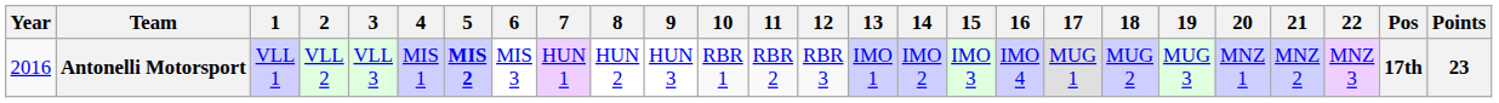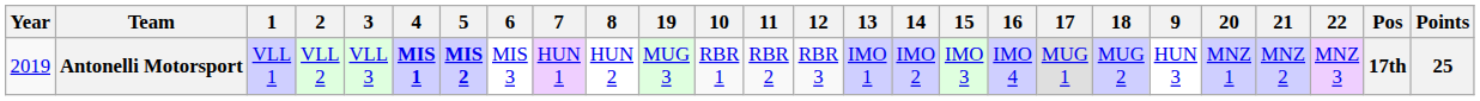 <table class="wikitable" style="text-align:center; font-size:85%">
 <tr>
 <th>Year</th>
 <th>Team</th>
 <th>1</th>
 <th>2</th>
 <th>3</th>
 <th>4</th>
 <th>5</th>
 <th>6</th>
 <th>7</th>
 <th>8</th>
-<th>9</th>
+<th>19</th>
 <th>10</th>
 <th>11</th>
 <th>12</th>
 <th>13</th>
 <th>14</th>
 <th>15</th>
 <th>16</th>
 <th>17</th>
 <th>18</th>
-<th>19</th>
+<th>9</th>
 <th>20</th>
 <th>21</th>
 <th>22</th>
 <th>Pos</th>
 <th>Points</th>
 </tr>
 <tr>
-<td><a href='#'>2016</a></td>
+<td><a href='#'>2019</a></td>
 <th nowrap>Antonelli Motorsport</th>
 <td style="background:#CFCFFF;"><a href='#'>VLL<br>1</a><br></td>
 <td style="background:#DFFFDF;"><a href='#'>VLL<br>2</a><br></td>
 <td style="background:#DFFFDF;"><a href='#'>VLL<br>3</a><br></td>
-<td style="background:#CFCFFF;"><a href='#'>MIS<br>1</a><br></td>
+<td style="background:#CFCFFF;"><strong><a href='#'>MIS<br>1</a><br></strong></td>
 <td style="background:#CFCFFF;"><strong><a href='#'>MIS<br>2</a><br></strong></td>
 <td style="background:#ffffff;"><a href='#'>MIS<br>3</a><br></td>
 <td style="background:#EFCFFF;"><a href='#'>HUN<br>1</a><br></td>
 <td style="background:#FFFFFF;"><a href='#'>HUN<br>2</a><br></td>
-<td style="background:#FFFFFF;"><a href='#'>HUN<br>3</a><br></td>
+<td style="background:#DFFFDF;"><a href='#'>MUG<br>3</a><br></td>
 <td style="background:#;"><a href='#'>RBR<br>1</a></td>
 <td style="background:#;"><a href='#'>RBR<br>2</a></td>
 <td style="background:#;"><a href='#'>RBR<br>3</a></td>
 <td style="background:#CFCFFF;"><a href='#'>IMO<br>1</a><br></td>
 <td style="background:#CFCFFF;"><a href='#'>IMO<br>2</a><br></td>
 <td style="background:#DFFFDF;"><a href='#'>IMO<br>3</a><br></td>
 <td style="background:#CFCFFF;"><a href='#'>IMO<br>4</a><br></td>
 <td style="background:#DFDFDF;"><a href='#'>MUG<br>1</a><br></td>
 <td style="background:#CFCFFF;"><a href='#'>MUG<br>2</a><br></td>
-<td style="background:#DFFFDF;"><a href='#'>MUG<br>3</a><br></td>
+<td style="background:#FFFFFF;"><a href='#'>HUN<br>3</a><br></td>
 <td style="background:#CFCFFF;"><a href='#'>MNZ<br>1</a><br></td>
 <td style="background:#CFCFFF;"><a href='#'>MNZ<br>2</a><br></td>
 <td style="background:#EFCFFF;"><a href='#'>MNZ<br>3</a><br></td>
 <th>17th</th>
-<th>23</th>
+<th>25</th>
 </tr>
 </table>
